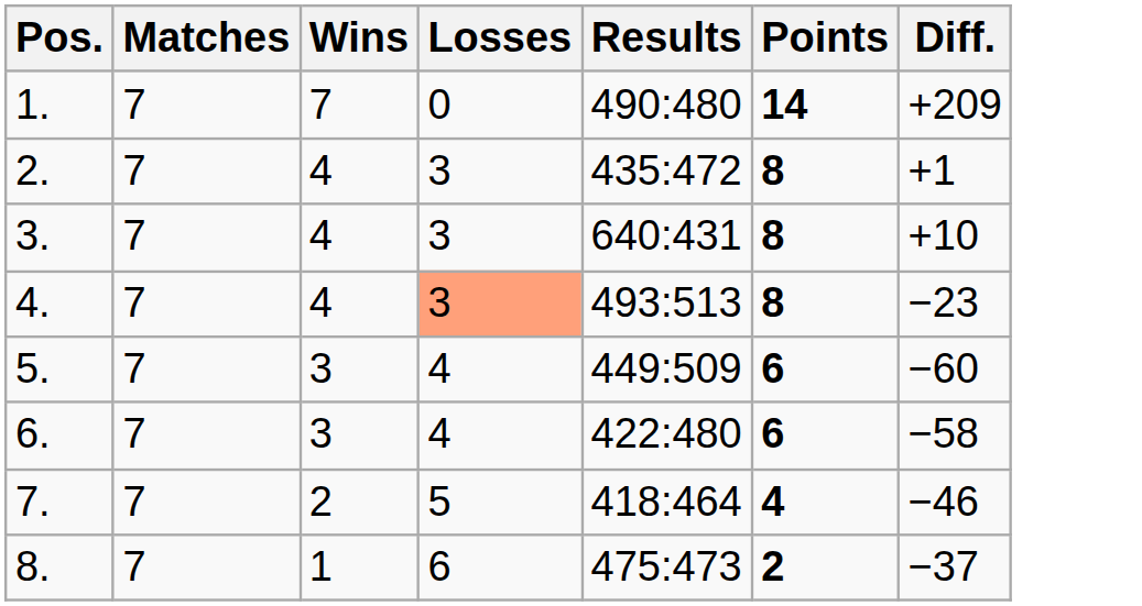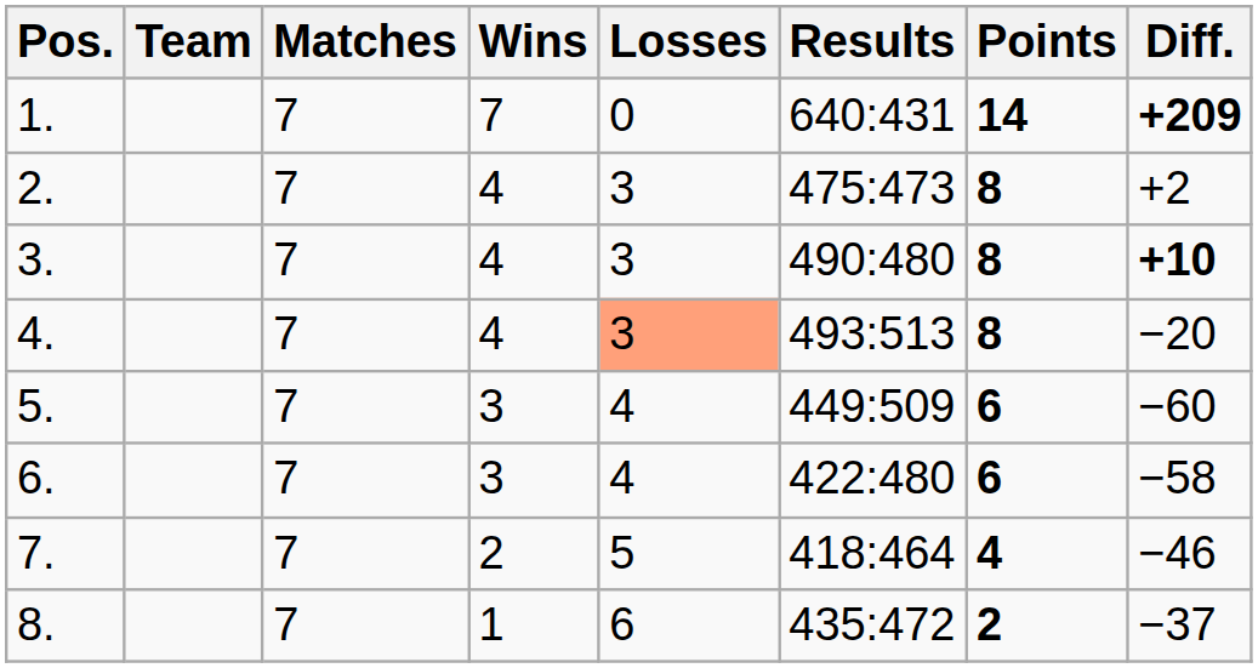 <table class="wikitable">
 <tr>
 <th>Pos.</th>
+<th>Team</th>
 <th>Matches</th>
 <th>Wins</th>
 <th>Losses</th>
 <th>Results</th>
 <th>Points</th>
 <th>Diff.</th>
 </tr>
 <tr>
 <td>1.</td>
+<td></td>
 <td>7</td>
 <td>7</td>
 <td>0</td>
-<td>490:480</td>
+<td>640:431</td>
 <td><strong>14</strong></td>
-<td>+209</td>
+<td><strong>+209</strong></td>
 </tr>
 <tr>
 <td>2.</td>
+<td></td>
 <td>7</td>
 <td>4</td>
 <td>3</td>
-<td>435:472</td>
+<td>475:473</td>
 <td><strong>8</strong></td>
-<td>+1</td>
+<td>+2</td>
 </tr>
 <tr>
 <td>3.</td>
+<td></td>
 <td>7</td>
 <td>4</td>
 <td>3</td>
-<td>640:431</td>
+<td>490:480</td>
 <td><strong>8</strong></td>
-<td>+10</td>
+<td><strong>+10</strong></td>
 </tr>
 <tr>
 <td>4.</td>
+<td></td>
 <td>7</td>
 <td>4</td>
 <td style="background: lightsalmon;">3</td>
 <td>493:513</td>
 <td><strong>8</strong></td>
-<td>−23</td>
+<td>−20</td>
 </tr>
 <tr>
 <td>5.</td>
+<td></td>
 <td>7</td>
 <td>3</td>
 <td>4</td>
 <td>449:509</td>
 <td><strong>6</strong></td>
 <td>−60</td>
 </tr>
 <tr>
 <td>6.</td>
+<td></td>
 <td>7</td>
 <td>3</td>
 <td>4</td>
 <td>422:480</td>
 <td><strong>6</strong></td>
 <td>−58</td>
 </tr>
 <tr>
 <td>7.</td>
+<td></td>
 <td>7</td>
 <td>2</td>
 <td>5</td>
 <td>418:464</td>
 <td><strong>4</strong></td>
 <td>−46</td>
 </tr>
 <tr>
 <td>8.</td>
+<td></td>
 <td>7</td>
 <td>1</td>
 <td>6</td>
-<td>475:473</td>
+<td>435:472</td>
 <td><strong>2</strong></td>
 <td>−37</td>
 </tr>
 </table>
